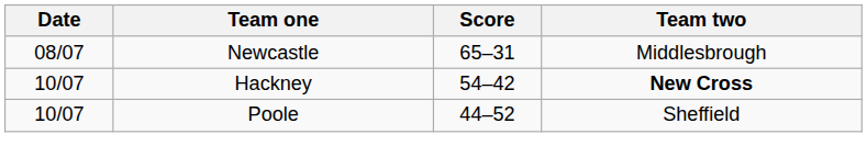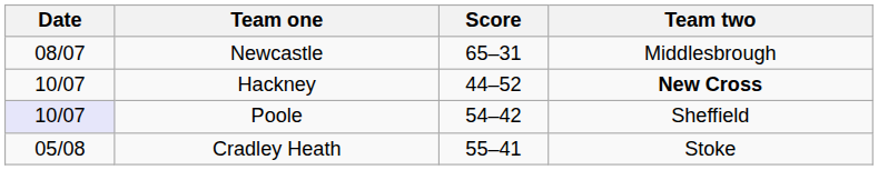 <table class="wikitable" style="text-align: center">
 <tr>
 <th width=80>Date</th>
 <th width=250>Team one</th>
 <th width=80>Score</th>
 <th width=250>Team two</th>
 </tr>
 <tr>
 <td>08/07</td>
 <td>Newcastle</td>
 <td>65–31</td>
 <td>Middlesbrough</td>
 </tr>
 <tr>
 <td>10/07</td>
 <td>Hackney</td>
-<td>54–42</td>
+<td>44–52</td>
 <td><strong>New Cross</strong></td>
 </tr>
 <tr>
-<td>10/07</td>
+<td style="background: lavender;">10/07</td>
 <td>Poole</td>
-<td>44–52</td>
+<td>54–42</td>
 <td>Sheffield</td>
 </tr>
+<tr>
+<td>05/08</td>
+<td>Cradley Heath</td>
+<td>55–41</td>
+<td>Stoke</td>
+</tr>
 </table>
